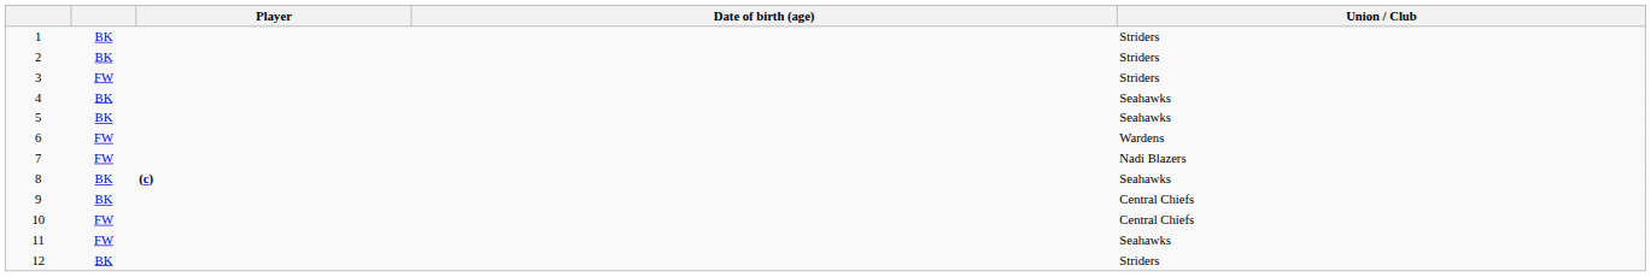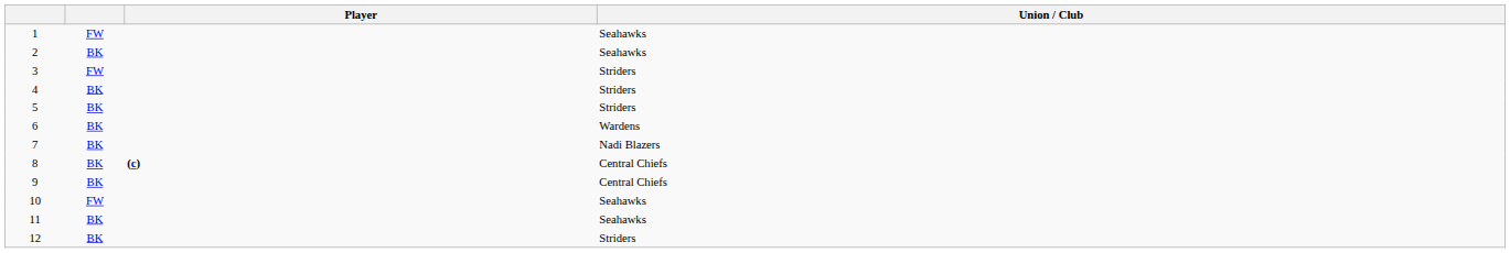 <table class="sortable wikitable plainrowheaders" style="font-size:95%; width: 98%">
 <tr>
 <th scope="col" style="width:4%"></th>
 <th scope="col" style="width:4%"></th>
 <th scope="col">Player</th>
-<th scope="col">Date of birth (age)</th>
 <th scope="col">Union / Club</th>
 </tr>
 <tr>
 <td style="text-align:center; border:0">1</td>
-<td style="text-align:center; border:0"><a href='#'>BK</a></td>
+<td style="text-align:center; border:0"><a href='#'>FW</a></td>
 <td style="text-align:left; border:0"></td>
-<td style="text-align:left; border:0"></td>
-<td style="text-align:left; border:0"> Striders</td>
+<td style="text-align:left; border:0"> Seahawks</td>
 </tr>
 <tr>
 <td style="text-align:center; border:0">2</td>
 <td style="text-align:center; border:0"><a href='#'>BK</a></td>
 <td style="text-align:left; border:0"></td>
-<td style="text-align:left; border:0"></td>
-<td style="text-align:left; border:0"> Striders</td>
+<td style="text-align:left; border:0"> Seahawks</td>
 </tr>
 <tr>
 <td style="text-align:center; border:0">3</td>
 <td style="text-align:center; border:0"><a href='#'>FW</a></td>
-<td style="text-align:left; border:0"></td>
 <td style="text-align:left; border:0"></td>
 <td style="text-align:left; border:0"> Striders</td>
 </tr>
 <tr>
 <td style="text-align:center; border:0">4</td>
 <td style="text-align:center; border:0"><a href='#'>BK</a></td>
 <td style="text-align:left; border:0"></td>
-<td style="text-align:left; border:0"></td>
-<td style="text-align:left; border:0"> Seahawks</td>
+<td style="text-align:left; border:0"> Striders</td>
 </tr>
 <tr>
 <td style="text-align:center; border:0">5</td>
 <td style="text-align:center; border:0"><a href='#'>BK</a></td>
 <td style="text-align:left; border:0"></td>
-<td style="text-align:left; border:0"></td>
-<td style="text-align:left; border:0"> Seahawks</td>
+<td style="text-align:left; border:0"> Striders</td>
 </tr>
 <tr>
 <td style="text-align:center; border:0">6</td>
-<td style="text-align:center; border:0"><a href='#'>FW</a></td>
-<td style="text-align:left; border:0"></td>
+<td style="text-align:center; border:0"><a href='#'>BK</a></td>
 <td style="text-align:left; border:0"></td>
 <td style="text-align:left; border:0"> Wardens</td>
 </tr>
 <tr>
 <td style="text-align:center; border:0">7</td>
-<td style="text-align:center; border:0"><a href='#'>FW</a></td>
-<td style="text-align:left; border:0"></td>
+<td style="text-align:center; border:0"><a href='#'>BK</a></td>
 <td style="text-align:left; border:0"></td>
 <td style="text-align:left; border:0"> Nadi Blazers</td>
 </tr>
 <tr>
 <td style="text-align:center; border:0">8</td>
 <td style="text-align:center; border:0"><a href='#'>BK</a></td>
 <td style="text-align:left; border:0"><strong> (<a href='#'>c</a>)</strong></td>
-<td style="text-align:left; border:0"></td>
-<td style="text-align:left; border:0"> Seahawks</td>
+<td style="text-align:left; border:0"> Central Chiefs</td>
 </tr>
 <tr>
 <td style="text-align:center; border:0">9</td>
 <td style="text-align:center; border:0"><a href='#'>BK</a></td>
-<td style="text-align:left; border:0"></td>
 <td style="text-align:left; border:0"></td>
 <td style="text-align:left; border:0"> Central Chiefs</td>
 </tr>
 <tr>
 <td style="text-align:center; border:0">10</td>
 <td style="text-align:center; border:0"><a href='#'>FW</a></td>
 <td style="text-align:left; border:0"></td>
-<td style="text-align:left; border:0"></td>
-<td style="text-align:left; border:0"> Central Chiefs</td>
+<td style="text-align:left; border:0"> Seahawks</td>
 </tr>
 <tr>
 <td style="text-align:center; border:0">11</td>
-<td style="text-align:center; border:0"><a href='#'>FW</a></td>
-<td style="text-align:left; border:0"></td>
+<td style="text-align:center; border:0"><a href='#'>BK</a></td>
 <td style="text-align:left; border:0"></td>
 <td style="text-align:left; border:0"> Seahawks</td>
 </tr>
 <tr>
 <td style="text-align:center; border:0">12</td>
 <td style="text-align:center; border:0"><a href='#'>BK</a></td>
 <td style="text-align:left; border:0"></td>
-<td style="text-align:left; border:0"></td>
 <td style="text-align:left; border:0"> Striders</td>
 </tr>
 </table>
